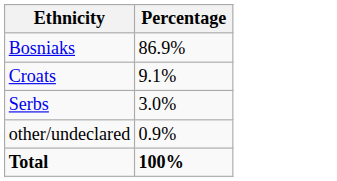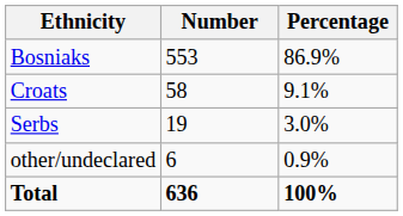 <table class="wikitable">
 <tr>
 <th width="100px">Ethnicity</th>
+<th width="80px">Number</th>
 <th width="80px">Percentage</th>
 </tr>
 <tr>
 <td><a href='#'>Bosniaks</a></td>
+<td>553</td>
 <td>86.9%</td>
 </tr>
 <tr>
 <td><a href='#'>Croats</a></td>
+<td>58</td>
 <td>9.1%</td>
 </tr>
 <tr>
 <td><a href='#'>Serbs</a></td>
+<td>19</td>
 <td>3.0%</td>
 </tr>
 <tr>
 <td>other/undeclared</td>
+<td>6</td>
 <td>0.9%</td>
 </tr>
 <tr>
 <td><strong>Total</strong></td>
+<td><strong>636</strong></td>
 <td><strong>100%</strong></td>
 </tr>
 </table>
